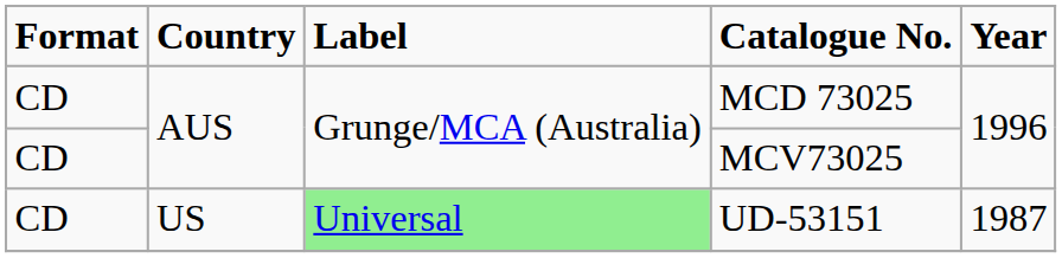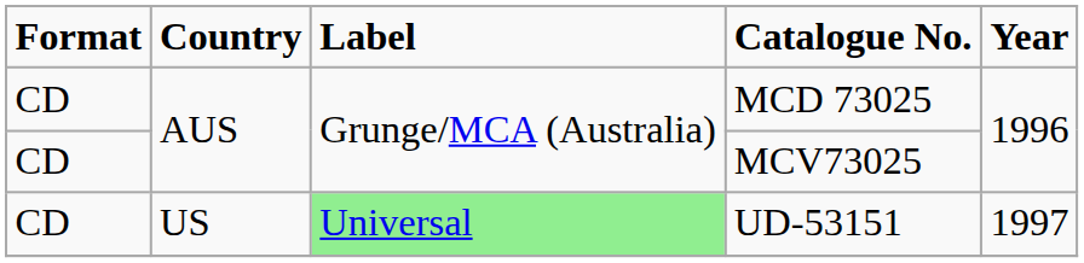 <table class="wikitable">
 <tr>
 <td colspan="1"><strong>Format</strong></td>
 <td colspan="1"><strong>Country</strong></td>
 <td colspan="1"><strong>Label</strong></td>
 <td colspan="1"><strong>Catalogue No.</strong></td>
 <td colspan="1"><strong>Year</strong></td>
 </tr>
 <tr>
 <td>CD</td>
 <td rowspan="2">AUS</td>
 <td rowspan="2">Grunge/<a href='#'>MCA</a> (Australia)</td>
 <td>MCD 73025</td>
 <td rowspan="2">1996</td>
 </tr>
 <tr>
 <td>CD</td>
 <td>MCV73025</td>
 </tr>
 <tr>
 <td>CD</td>
 <td>US</td>
 <td style="background: lightgreen;"><a href='#'>Universal</a></td>
 <td>UD-53151</td>
-<td>1987</td>
+<td>1997</td>
 </tr>
 <tr>
 </tr>
 </table>
